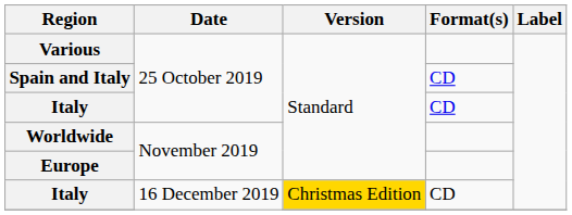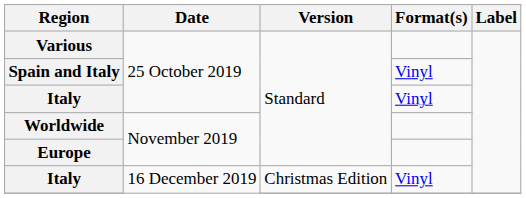 <table class="wikitable plainrowheaders">
 <tr>
 <th scope="col">Region</th>
 <th scope="col">Date</th>
 <th scope="col">Version</th>
 <th scope="col">Format(s)</th>
 <th scope="col">Label</th>
 </tr>
 <tr>
 <th scope="row">Various</th>
 <td rowspan="3">25 October 2019</td>
 <td rowspan="5">Standard</td>
 <td></td>
 <td rowspan="6"></td>
 </tr>
 <tr>
 <th scope="row">Spain and Italy</th>
-<td><a href='#'>CD</a></td>
+<td><a href='#'>Vinyl</a></td>
 </tr>
 <tr>
 <th scope="row">Italy</th>
-<td><a href='#'>CD</a></td>
+<td><a href='#'>Vinyl</a></td>
 </tr>
 <tr>
 <th scope="row">Worldwide</th>
 <td rowspan="2">November 2019</td>
 <td></td>
 </tr>
 <tr>
 <th scope="row">Europe</th>
 <td></td>
 </tr>
 <tr>
 <th scope="row">Italy</th>
 <td rowspan="2">16 December 2019</td>
-<td style="background: gold;">Christmas Edition</td>
-<td>CD</td>
+<td>Christmas Edition</td>
+<td><a href='#'>Vinyl</a></td>
 </tr>
 <tr>
 </tr>
 </table>
